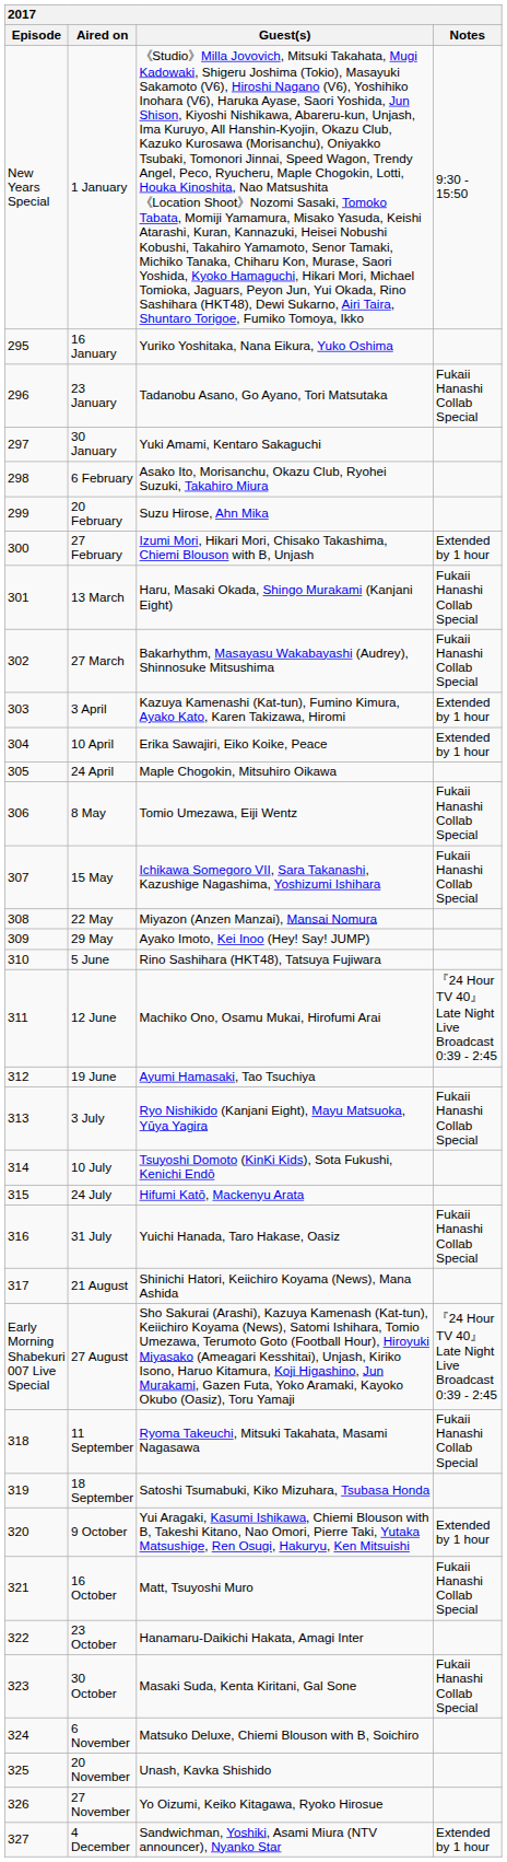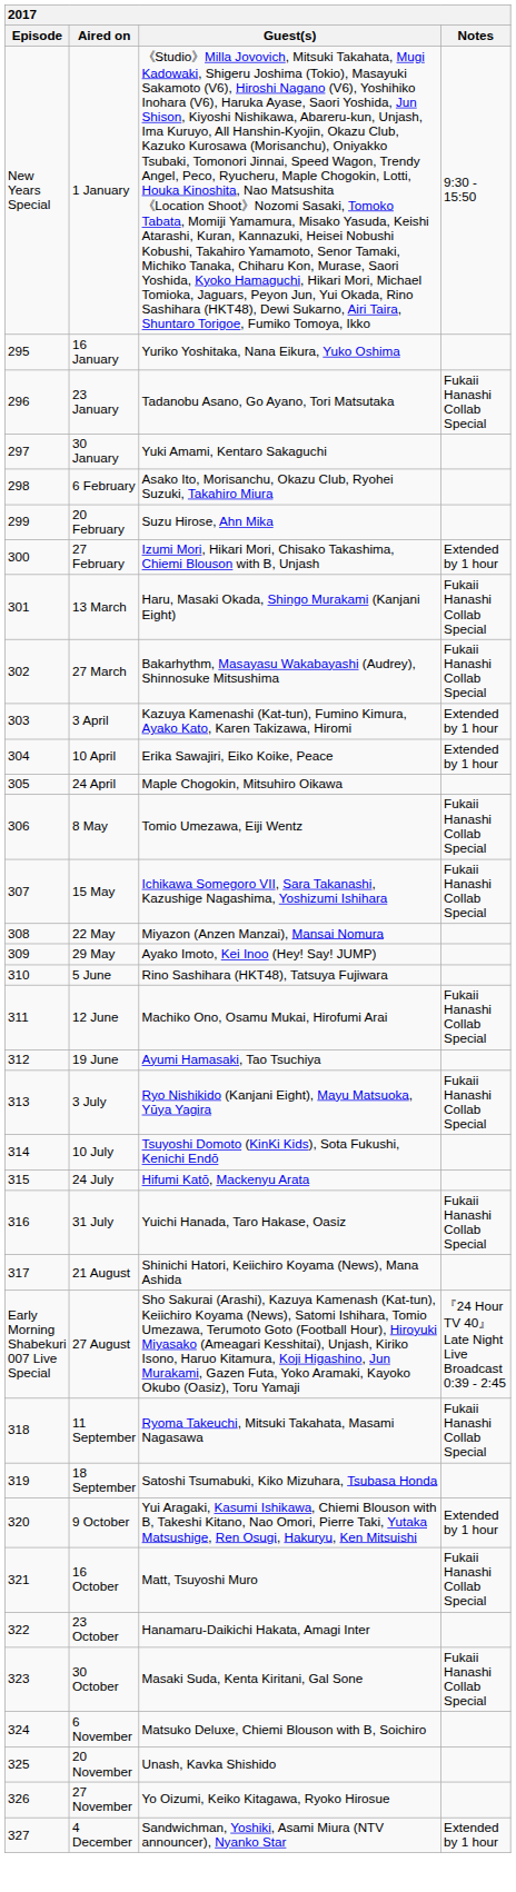 <table class="wikitable collapsible collapsed" style="width:100%">
 <tr>
 <th colspan="5" style="text-align:left">2017</th>
 </tr>
 <tr align="center">
 <th width="10%">Episode</th>
 <th width="8%">Aired on</th>
 <th width="68%">Guest(s)</th>
 <th width="14%">Notes</th>
 </tr>
 <tr align="lef">
 <td>New Years Special</td>
 <td>1 January</td>
 <td>《Studio》<a href='#'>Milla Jovovich</a>, Mitsuki Takahata, <a href='#'>Mugi Kadowaki</a>, Shigeru Joshima (Tokio), Masayuki Sakamoto (V6), <a href='#'>Hiroshi Nagano</a> (V6), Yoshihiko Inohara (V6), Haruka Ayase, Saori Yoshida, <a href='#'>Jun Shison</a>, Kiyoshi Nishikawa, Abareru-kun, Unjash, Ima Kuruyo, All Hanshin-Kyojin, Okazu Club, Kazuko Kurosawa (Morisanchu), Oniyakko Tsubaki, Tomonori Jinnai, Speed Wagon, Trendy Angel, Peco, Ryucheru, Maple Chogokin, Lotti, <a href='#'>Houka Kinoshita</a>, Nao Matsushita<br>《Location Shoot》Nozomi Sasaki, <a href='#'>Tomoko Tabata</a>, Momiji Yamamura, Misako Yasuda, Keishi Atarashi, Kuran, Kannazuki, Heisei Nobushi Kobushi, Takahiro Yamamoto, Senor Tamaki, Michiko Tanaka, Chiharu Kon, Murase, Saori Yoshida, <a href='#'>Kyoko Hamaguchi</a>, Hikari Mori, Michael Tomioka, Jaguars, Peyon Jun, Yui Okada, Rino Sashihara (HKT48), Dewi Sukarno, <a href='#'>Airi Taira</a>, <a href='#'>Shuntaro Torigoe</a>, Fumiko Tomoya, Ikko</td>
 <td>9:30 - 15:50</td>
 </tr>
 <tr>
 <td>295</td>
 <td>16 January</td>
 <td>Yuriko Yoshitaka, Nana Eikura, <a href='#'>Yuko Oshima</a></td>
 <td></td>
 </tr>
 <tr>
 <td>296</td>
 <td>23 January</td>
 <td>Tadanobu Asano, Go Ayano, Tori Matsutaka</td>
 <td>Fukaii Hanashi Collab Special</td>
 </tr>
 <tr>
 <td>297</td>
 <td>30 January</td>
 <td>Yuki Amami, Kentaro Sakaguchi</td>
 <td></td>
 </tr>
 <tr>
 <td>298</td>
 <td>6 February</td>
 <td>Asako Ito, Morisanchu, Okazu Club, Ryohei Suzuki, <a href='#'>Takahiro Miura</a></td>
 <td></td>
 </tr>
 <tr>
 <td>299</td>
 <td>20 February</td>
 <td>Suzu Hirose, <a href='#'>Ahn Mika</a></td>
 <td></td>
 </tr>
 <tr>
 <td>300</td>
 <td>27 February</td>
 <td><a href='#'>Izumi Mori</a>, Hikari Mori, Chisako Takashima, <a href='#'>Chiemi Blouson</a> with B, Unjash</td>
 <td>Extended by 1 hour</td>
 </tr>
 <tr>
 <td>301</td>
 <td>13 March</td>
 <td>Haru, Masaki Okada, <a href='#'>Shingo Murakami</a> (Kanjani Eight)</td>
 <td>Fukaii Hanashi Collab Special</td>
 </tr>
 <tr>
 <td>302</td>
 <td>27 March</td>
 <td>Bakarhythm, <a href='#'>Masayasu Wakabayashi</a> (Audrey), Shinnosuke Mitsushima</td>
 <td>Fukaii Hanashi Collab Special</td>
 </tr>
 <tr>
 <td>303</td>
 <td>3 April</td>
 <td>Kazuya Kamenashi (Kat-tun), Fumino Kimura, <a href='#'>Ayako Kato</a>, Karen Takizawa, Hiromi</td>
 <td>Extended by 1 hour</td>
 </tr>
 <tr>
 <td>304</td>
 <td>10 April</td>
 <td>Erika Sawajiri, Eiko Koike, Peace</td>
 <td>Extended by 1 hour</td>
 </tr>
 <tr>
 <td>305</td>
 <td>24 April</td>
 <td>Maple Chogokin, Mitsuhiro Oikawa</td>
 <td></td>
 </tr>
 <tr>
 <td>306</td>
 <td>8 May</td>
 <td>Tomio Umezawa, Eiji Wentz</td>
 <td>Fukaii Hanashi Collab Special</td>
 </tr>
 <tr>
 <td>307</td>
 <td>15 May</td>
 <td><a href='#'>Ichikawa Somegoro VII</a>, <a href='#'>Sara Takanashi</a>, Kazushige Nagashima, <a href='#'>Yoshizumi Ishihara</a></td>
 <td>Fukaii Hanashi Collab Special</td>
 </tr>
 <tr>
 <td>308</td>
 <td>22 May</td>
 <td>Miyazon (Anzen Manzai), <a href='#'>Mansai Nomura</a></td>
 <td></td>
 </tr>
 <tr>
 <td>309</td>
 <td>29 May</td>
 <td>Ayako Imoto, <a href='#'>Kei Inoo</a> (Hey! Say! JUMP)</td>
 <td></td>
 </tr>
 <tr>
 <td>310</td>
 <td>5 June</td>
 <td>Rino Sashihara (HKT48), Tatsuya Fujiwara</td>
 <td></td>
 </tr>
 <tr>
 <td>311</td>
 <td>12 June</td>
 <td>Machiko Ono, Osamu Mukai, Hirofumi Arai</td>
-<td>『24 Hour TV 40』<br>Late Night Live Broadcast<br>0:39 - 2:45</td>
+<td>Fukaii Hanashi Collab Special</td>
 </tr>
 <tr>
 <td>312</td>
 <td>19 June</td>
 <td><a href='#'>Ayumi Hamasaki</a>, Tao Tsuchiya</td>
 <td></td>
 </tr>
 <tr>
 <td>313</td>
 <td>3 July</td>
 <td><a href='#'>Ryo Nishikido</a> (Kanjani Eight), <a href='#'>Mayu Matsuoka</a>, <a href='#'>Yūya Yagira</a></td>
 <td>Fukaii Hanashi Collab Special</td>
 </tr>
 <tr>
 <td>314</td>
 <td>10 July</td>
 <td><a href='#'>Tsuyoshi Domoto</a> (<a href='#'>KinKi Kids</a>), Sota Fukushi, <a href='#'>Kenichi Endō</a></td>
 <td></td>
 </tr>
 <tr>
 <td>315</td>
 <td>24 July</td>
 <td><a href='#'>Hifumi Katō</a>, <a href='#'>Mackenyu Arata</a></td>
 <td></td>
 </tr>
 <tr>
 <td>316</td>
 <td>31 July</td>
 <td>Yuichi Hanada, Taro Hakase, Oasiz</td>
 <td>Fukaii Hanashi Collab Special</td>
 </tr>
 <tr>
 <td>317</td>
 <td>21 August</td>
 <td>Shinichi Hatori, Keiichiro Koyama (News), Mana Ashida</td>
 <td></td>
 </tr>
 <tr align="left">
 <td>Early Morning Shabekuri 007 Live Special</td>
 <td>27 August</td>
 <td>Sho Sakurai (Arashi), Kazuya Kamenash (Kat-tun), Keiichiro Koyama (News), Satomi Ishihara, Tomio Umezawa, Terumoto Goto (Football Hour), <a href='#'>Hiroyuki Miyasako</a> (Ameagari Kesshitai), Unjash, Kiriko Isono, Haruo Kitamura, <a href='#'>Koji Higashino</a>, <a href='#'>Jun Murakami</a>, Gazen Futa, Yoko Aramaki, Kayoko Okubo (Oasiz), Toru Yamaji</td>
 <td>『24 Hour TV 40』<br>Late Night Live Broadcast<br>0:39 - 2:45</td>
 </tr>
 <tr>
 <td>318</td>
 <td>11 September</td>
 <td><a href='#'>Ryoma Takeuchi</a>, Mitsuki Takahata, Masami Nagasawa</td>
 <td>Fukaii Hanashi Collab Special</td>
 </tr>
 <tr>
 <td>319</td>
 <td>18 September</td>
 <td>Satoshi Tsumabuki, Kiko Mizuhara, <a href='#'>Tsubasa Honda</a></td>
 <td></td>
 </tr>
 <tr>
 <td>320</td>
 <td>9 October</td>
 <td>Yui Aragaki, <a href='#'>Kasumi Ishikawa</a>, Chiemi Blouson with B, Takeshi Kitano, Nao Omori, Pierre Taki, <a href='#'>Yutaka Matsushige</a>, <a href='#'>Ren Osugi</a>, <a href='#'>Hakuryu</a>, <a href='#'>Ken Mitsuishi</a></td>
 <td>Extended by 1 hour</td>
 </tr>
 <tr>
 <td>321</td>
 <td>16 October</td>
 <td>Matt, Tsuyoshi Muro</td>
 <td>Fukaii Hanashi Collab Special</td>
 </tr>
 <tr>
 <td>322</td>
 <td>23 October</td>
 <td>Hanamaru-Daikichi Hakata, Amagi Inter</td>
 <td></td>
 </tr>
 <tr>
 <td>323</td>
 <td>30 October</td>
 <td>Masaki Suda, Kenta Kiritani, Gal Sone</td>
 <td>Fukaii Hanashi Collab Special</td>
 </tr>
 <tr>
 <td>324</td>
 <td>6 November</td>
 <td>Matsuko Deluxe, Chiemi Blouson with B, Soichiro</td>
 <td></td>
 </tr>
 <tr>
 <td>325</td>
 <td>20 November</td>
 <td>Unash, Kavka Shishido</td>
 <td></td>
 </tr>
 <tr>
 <td>326</td>
 <td>27 November</td>
 <td>Yo Oizumi, Keiko Kitagawa, Ryoko Hirosue</td>
 <td></td>
 </tr>
 <tr>
 <td>327</td>
 <td>4 December</td>
 <td>Sandwichman, <a href='#'>Yoshiki</a>, Asami Miura (NTV announcer), <a href='#'>Nyanko Star</a></td>
 <td>Extended by 1 hour</td>
 </tr>
 </table>
